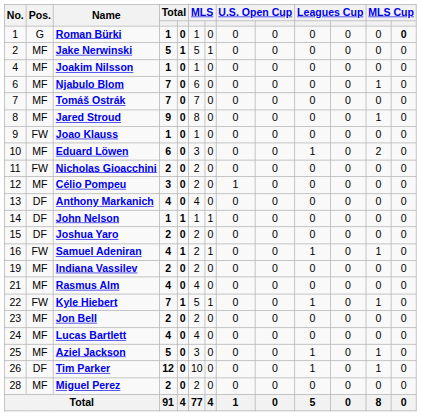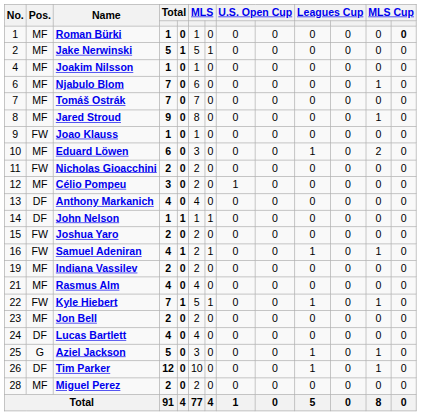 <table class="wikitable sortable" style="text-align: center;">
 <tr>
 <th rowspan="2">No.</th>
 <th rowspan="2">Pos.</th>
 <th rowspan="2">Name</th>
 <th colspan="2"><strong>Total</strong></th>
 <th colspan="2"><a href='#'>MLS</a></th>
 <th colspan="2"><a href='#'>U.S. Open Cup</a></th>
 <th colspan="2"><a href='#'>Leagues Cup</a></th>
 <th colspan="2"><a href='#'>MLS Cup</a></th>
 </tr>
 <tr>
 <th></th>
 <th></th>
 <th></th>
 <th></th>
 <th></th>
 <th></th>
 <th></th>
 <th></th>
 <th></th>
 <th></th>
 </tr>
 <tr>
 <td>1</td>
-<td>G</td>
+<td>MF</td>
 <td align=left> <strong><a href='#'>Roman Bürki</a></strong></td>
 <td><strong>1</strong></td>
 <td><strong>0</strong></td>
 <td>1</td>
 <td>0</td>
 <td>0</td>
 <td>0</td>
 <td>0</td>
 <td>0</td>
 <td>0</td>
 <td><strong>0</strong></td>
 </tr>
 <tr>
 <td>2</td>
 <td>MF</td>
 <td align=left> <strong><a href='#'>Jake Nerwinski</a></strong></td>
 <td><strong>5</strong></td>
 <td><strong>1</strong></td>
 <td>5</td>
 <td>1</td>
 <td>0</td>
 <td>0</td>
 <td>0</td>
 <td>0</td>
 <td>0</td>
 <td>0</td>
 </tr>
 <tr>
 <td>4</td>
 <td>MF</td>
 <td align=left> <strong><a href='#'>Joakim Nilsson</a></strong></td>
 <td><strong>1</strong></td>
 <td><strong>0</strong></td>
 <td>1</td>
 <td>0</td>
 <td>0</td>
 <td>0</td>
 <td>0</td>
 <td>0</td>
 <td>0</td>
 <td>0</td>
 </tr>
 <tr>
 <td>6</td>
 <td>MF</td>
 <td align=left> <strong><a href='#'>Njabulo Blom</a></strong></td>
 <td><strong>7</strong></td>
 <td><strong>0</strong></td>
 <td>6</td>
 <td>0</td>
 <td>0</td>
 <td>0</td>
 <td>0</td>
 <td>0</td>
 <td>1</td>
 <td>0</td>
 </tr>
 <tr>
 <td>7</td>
 <td>MF</td>
 <td align=left> <strong><a href='#'>Tomáš Ostrák</a></strong></td>
 <td><strong>7</strong></td>
 <td><strong>0</strong></td>
 <td>7</td>
 <td>0</td>
 <td>0</td>
 <td>0</td>
 <td>0</td>
 <td>0</td>
 <td>0</td>
 <td>0</td>
 </tr>
 <tr>
 <td>8</td>
 <td>MF</td>
 <td align=left> <strong><a href='#'>Jared Stroud</a></strong></td>
 <td><strong>9</strong></td>
 <td><strong>0</strong></td>
 <td>8</td>
 <td>0</td>
 <td>0</td>
 <td>0</td>
 <td>0</td>
 <td>0</td>
 <td>1</td>
 <td>0</td>
 </tr>
 <tr>
 <td>9</td>
 <td>FW</td>
 <td align=left> <strong><a href='#'>Joao Klauss</a></strong></td>
 <td><strong>1</strong></td>
 <td><strong>0</strong></td>
 <td>1</td>
 <td>0</td>
 <td>0</td>
 <td>0</td>
 <td>0</td>
 <td>0</td>
 <td>0</td>
 <td>0</td>
 </tr>
 <tr>
 <td>10</td>
 <td>MF</td>
 <td align=left> <strong><a href='#'>Eduard Löwen</a></strong></td>
 <td><strong>6</strong></td>
 <td><strong>0</strong></td>
 <td>3</td>
 <td>0</td>
 <td>0</td>
 <td>0</td>
 <td>1</td>
 <td>0</td>
 <td>2</td>
 <td>0</td>
 </tr>
 <tr>
 <td>11</td>
 <td>FW</td>
 <td align=left> <strong><a href='#'>Nicholas Gioacchini</a></strong></td>
 <td><strong>2</strong></td>
 <td><strong>0</strong></td>
 <td>2</td>
 <td>0</td>
 <td>0</td>
 <td>0</td>
 <td>0</td>
 <td>0</td>
 <td>0</td>
 <td>0</td>
 </tr>
 <tr>
 <td>12</td>
 <td>MF</td>
 <td align=left> <strong><a href='#'>Célio Pompeu</a></strong></td>
 <td><strong>3</strong></td>
 <td><strong>0</strong></td>
 <td>2</td>
 <td>0</td>
 <td>1</td>
 <td>0</td>
 <td>0</td>
 <td>0</td>
 <td>0</td>
 <td>0</td>
 </tr>
 <tr>
 <td>13</td>
 <td>DF</td>
 <td align=left> <strong><a href='#'>Anthony Markanich</a></strong></td>
 <td><strong>4</strong></td>
 <td><strong>0</strong></td>
 <td>4</td>
 <td>0</td>
 <td>0</td>
 <td>0</td>
 <td>0</td>
 <td>0</td>
 <td>0</td>
 <td>0</td>
 </tr>
 <tr>
 <td>14</td>
 <td>DF</td>
 <td align=left> <strong><a href='#'>John Nelson</a></strong></td>
 <td><strong>1</strong></td>
 <td><strong>1</strong></td>
 <td>1</td>
 <td>1</td>
 <td>0</td>
 <td>0</td>
 <td>0</td>
 <td>0</td>
 <td>0</td>
 <td>0</td>
 </tr>
 <tr>
 <td>15</td>
-<td>DF</td>
+<td>FW</td>
 <td align=left> <strong><a href='#'>Joshua Yaro</a></strong></td>
 <td><strong>2</strong></td>
 <td><strong>0</strong></td>
 <td>2</td>
 <td>0</td>
 <td>0</td>
 <td>0</td>
 <td>0</td>
 <td>0</td>
 <td>0</td>
 <td>0</td>
 </tr>
 <tr>
 <td>16</td>
 <td>FW</td>
 <td align=left> <strong><a href='#'>Samuel Adeniran</a></strong></td>
 <td><strong>4</strong></td>
 <td><strong>1</strong></td>
 <td>2</td>
 <td>1</td>
 <td>0</td>
 <td>0</td>
 <td>1</td>
 <td>0</td>
 <td>1</td>
 <td>0</td>
 </tr>
 <tr>
 <td>19</td>
 <td>MF</td>
 <td align=left> <strong><a href='#'>Indiana Vassilev</a></strong></td>
 <td><strong>2</strong></td>
 <td><strong>0</strong></td>
 <td>2</td>
 <td>0</td>
 <td>0</td>
 <td>0</td>
 <td>0</td>
 <td>0</td>
 <td>0</td>
 <td>0</td>
 </tr>
 <tr>
 <td>21</td>
 <td>MF</td>
 <td align=left> <strong><a href='#'>Rasmus Alm</a></strong></td>
 <td><strong>4</strong></td>
 <td><strong>0</strong></td>
 <td>4</td>
 <td>0</td>
 <td>0</td>
 <td>0</td>
 <td>0</td>
 <td>0</td>
 <td>0</td>
 <td>0</td>
 </tr>
 <tr>
 <td>22</td>
 <td>FW</td>
 <td align=left> <strong><a href='#'>Kyle Hiebert</a></strong></td>
 <td><strong>7</strong></td>
 <td><strong>1</strong></td>
 <td>5</td>
 <td>1</td>
 <td>0</td>
 <td>0</td>
 <td>1</td>
 <td>0</td>
 <td>1</td>
 <td>0</td>
 </tr>
 <tr>
 <td>23</td>
 <td>MF</td>
 <td align=left> <strong><a href='#'>Jon Bell</a></strong></td>
 <td><strong>2</strong></td>
 <td><strong>0</strong></td>
 <td>2</td>
 <td>0</td>
 <td>0</td>
 <td>0</td>
 <td>0</td>
 <td>0</td>
 <td>0</td>
 <td>0</td>
 </tr>
 <tr>
 <td>24</td>
-<td>MF</td>
+<td>DF</td>
 <td align=left> <strong><a href='#'>Lucas Bartlett</a></strong></td>
 <td><strong>4</strong></td>
 <td><strong>0</strong></td>
 <td>4</td>
 <td>0</td>
 <td>0</td>
 <td>0</td>
 <td>0</td>
 <td>0</td>
 <td>0</td>
 <td>0</td>
 </tr>
 <tr>
 <td>25</td>
-<td>MF</td>
+<td>G</td>
 <td align=left> <strong><a href='#'>Aziel Jackson</a></strong></td>
 <td><strong>5</strong></td>
 <td><strong>0</strong></td>
 <td>3</td>
 <td>0</td>
 <td>0</td>
 <td>0</td>
 <td>1</td>
 <td>0</td>
 <td>1</td>
 <td>0</td>
 </tr>
 <tr>
 <td>26</td>
 <td>DF</td>
 <td align=left> <strong><a href='#'>Tim Parker</a></strong></td>
 <td><strong>12</strong></td>
 <td><strong>0</strong></td>
 <td>10</td>
 <td>0</td>
 <td>0</td>
 <td>0</td>
 <td>1</td>
 <td>0</td>
 <td>1</td>
 <td>0</td>
 </tr>
 <tr>
 <td>28</td>
 <td>MF</td>
 <td align=left> <strong><a href='#'>Miguel Perez</a></strong></td>
 <td><strong>2</strong></td>
 <td><strong>0</strong></td>
 <td>2</td>
 <td>0</td>
 <td>0</td>
 <td>0</td>
 <td>0</td>
 <td>0</td>
 <td>0</td>
 <td>0</td>
 </tr>
 <tr>
 <th colspan=3>Total</th>
 <th>91</th>
 <th>4</th>
 <th>77</th>
 <th>4</th>
 <th>1</th>
 <th>0</th>
 <th>5</th>
 <th>0</th>
 <th>8</th>
 <th>0</th>
 </tr>
 </table>
